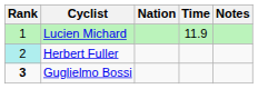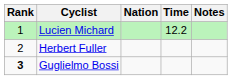 <table class="wikitable sortable" style="text-align:center">
 <tr>
 <th>Rank</th>
 <th>Cyclist</th>
 <th>Nation</th>
 <th>Time</th>
 <th>Notes</th>
 </tr>
 <tr bgcolor=bbf3bb>
 <td>1</td>
 <td align=left><a href='#'>Lucien Michard</a></td>
 <td align=left></td>
-<td>11.9</td>
+<td>12.2</td>
 <td></td>
 </tr>
 <tr>
-<td style="background: paleturquoise;">2</td>
+<td>2</td>
 <td align=left><a href='#'>Herbert Fuller</a></td>
 <td align=left></td>
 <td></td>
 <td></td>
 </tr>
 <tr>
 <td><strong>3</strong></td>
 <td align=left><a href='#'>Guglielmo Bossi</a></td>
 <td align=left></td>
 <td></td>
 <td></td>
 </tr>
 </table>
